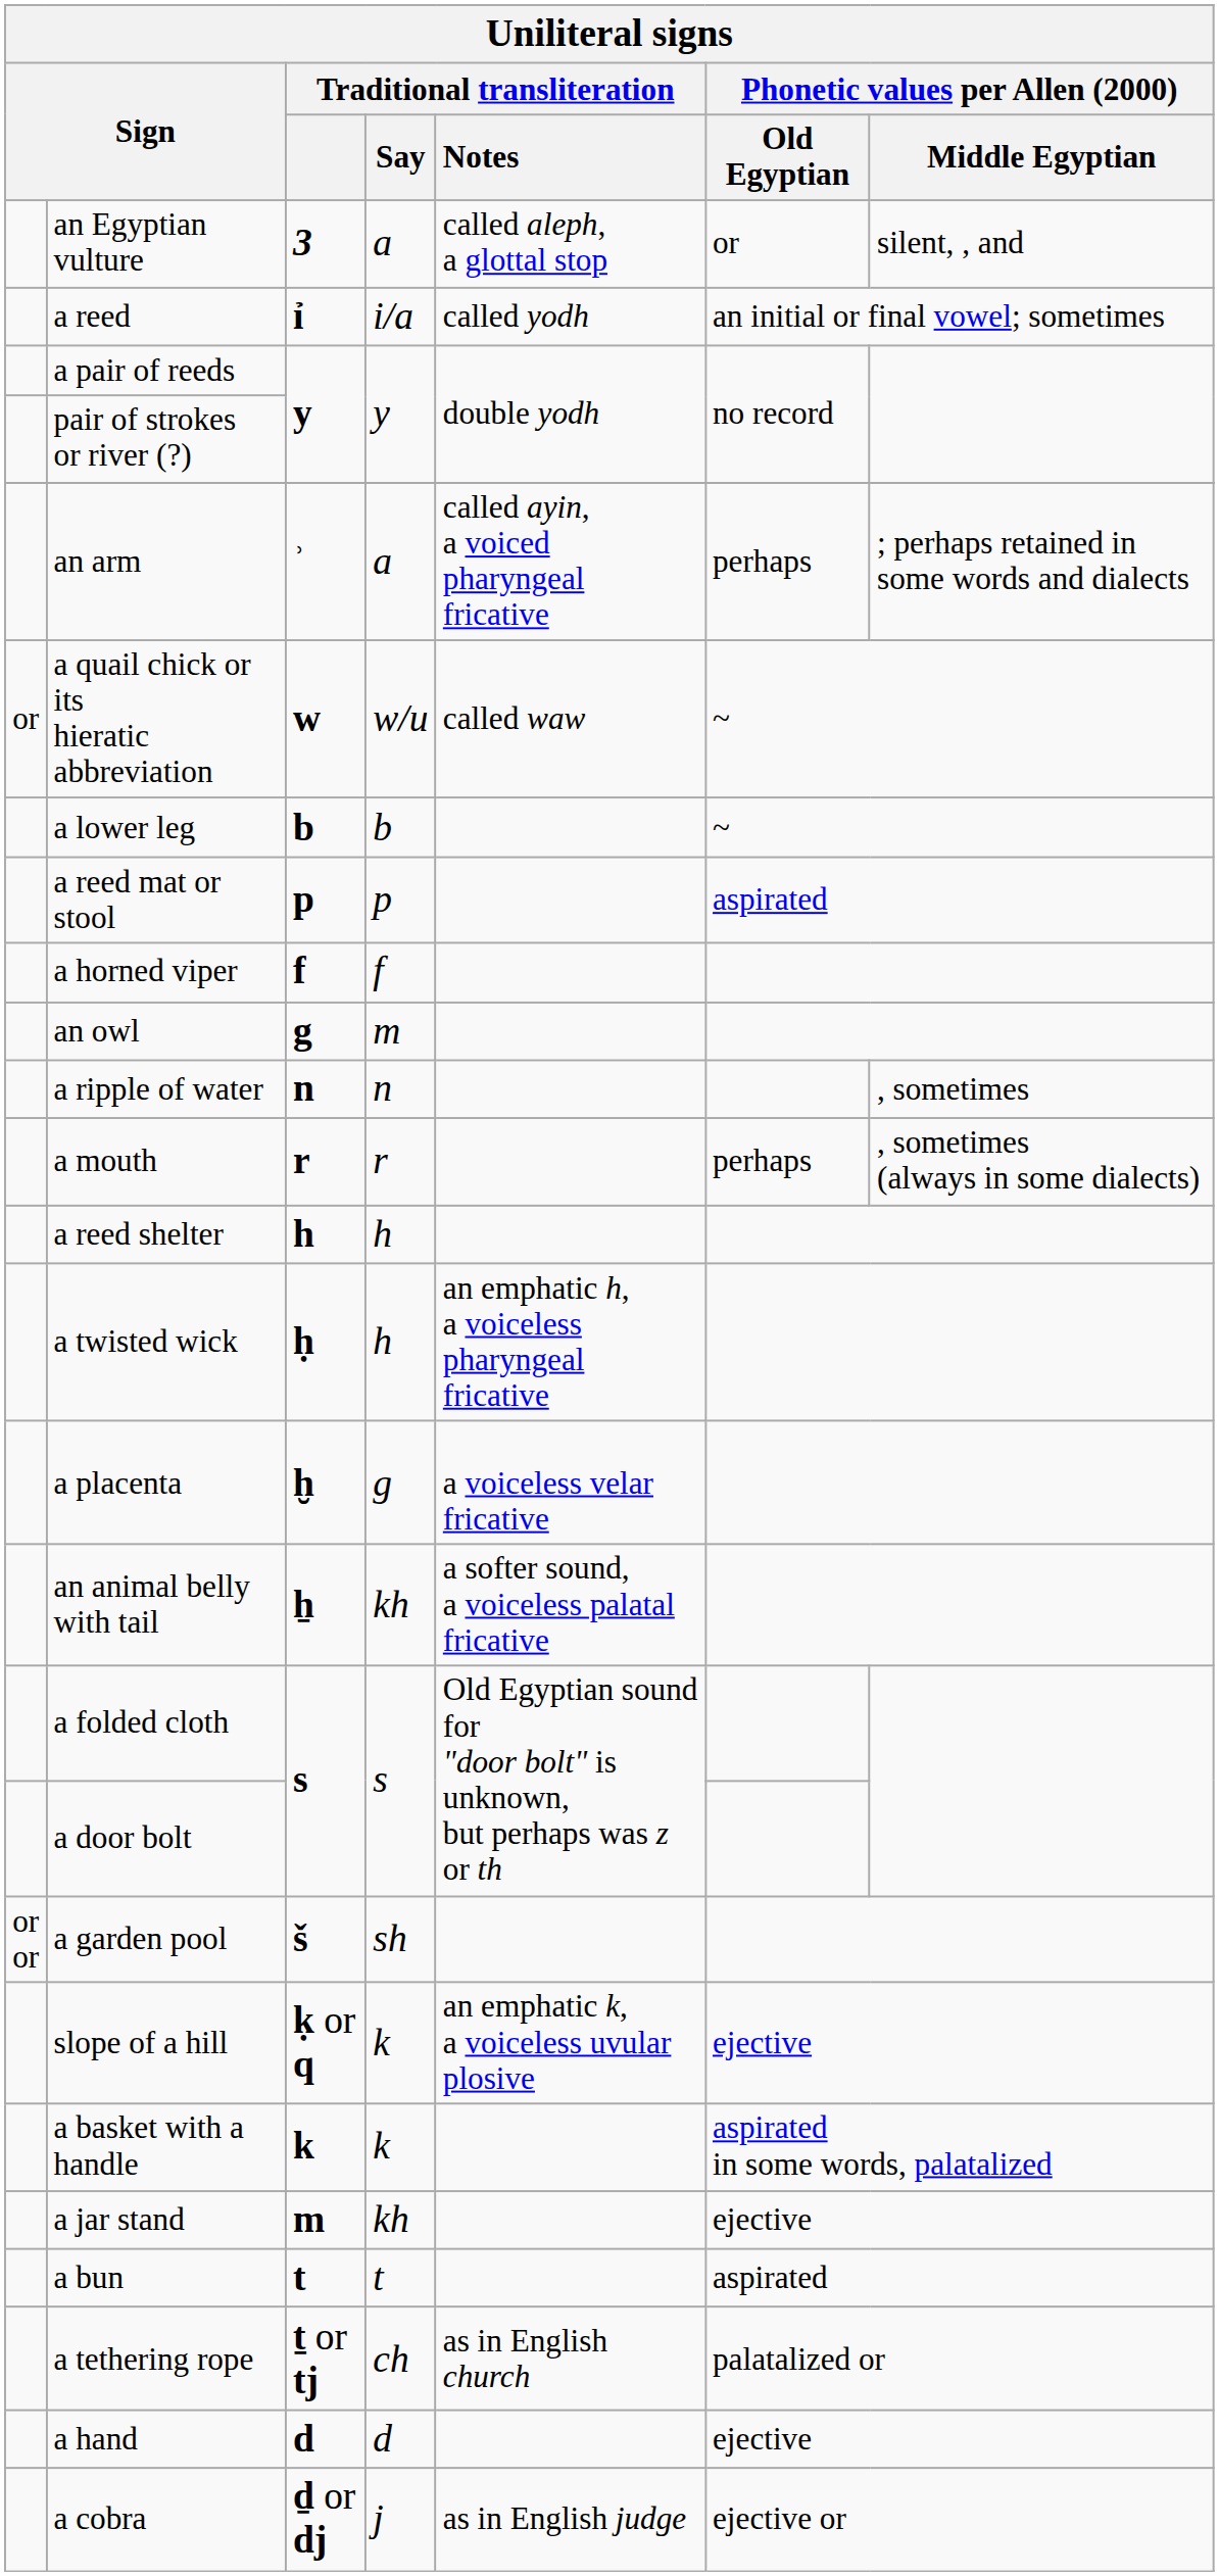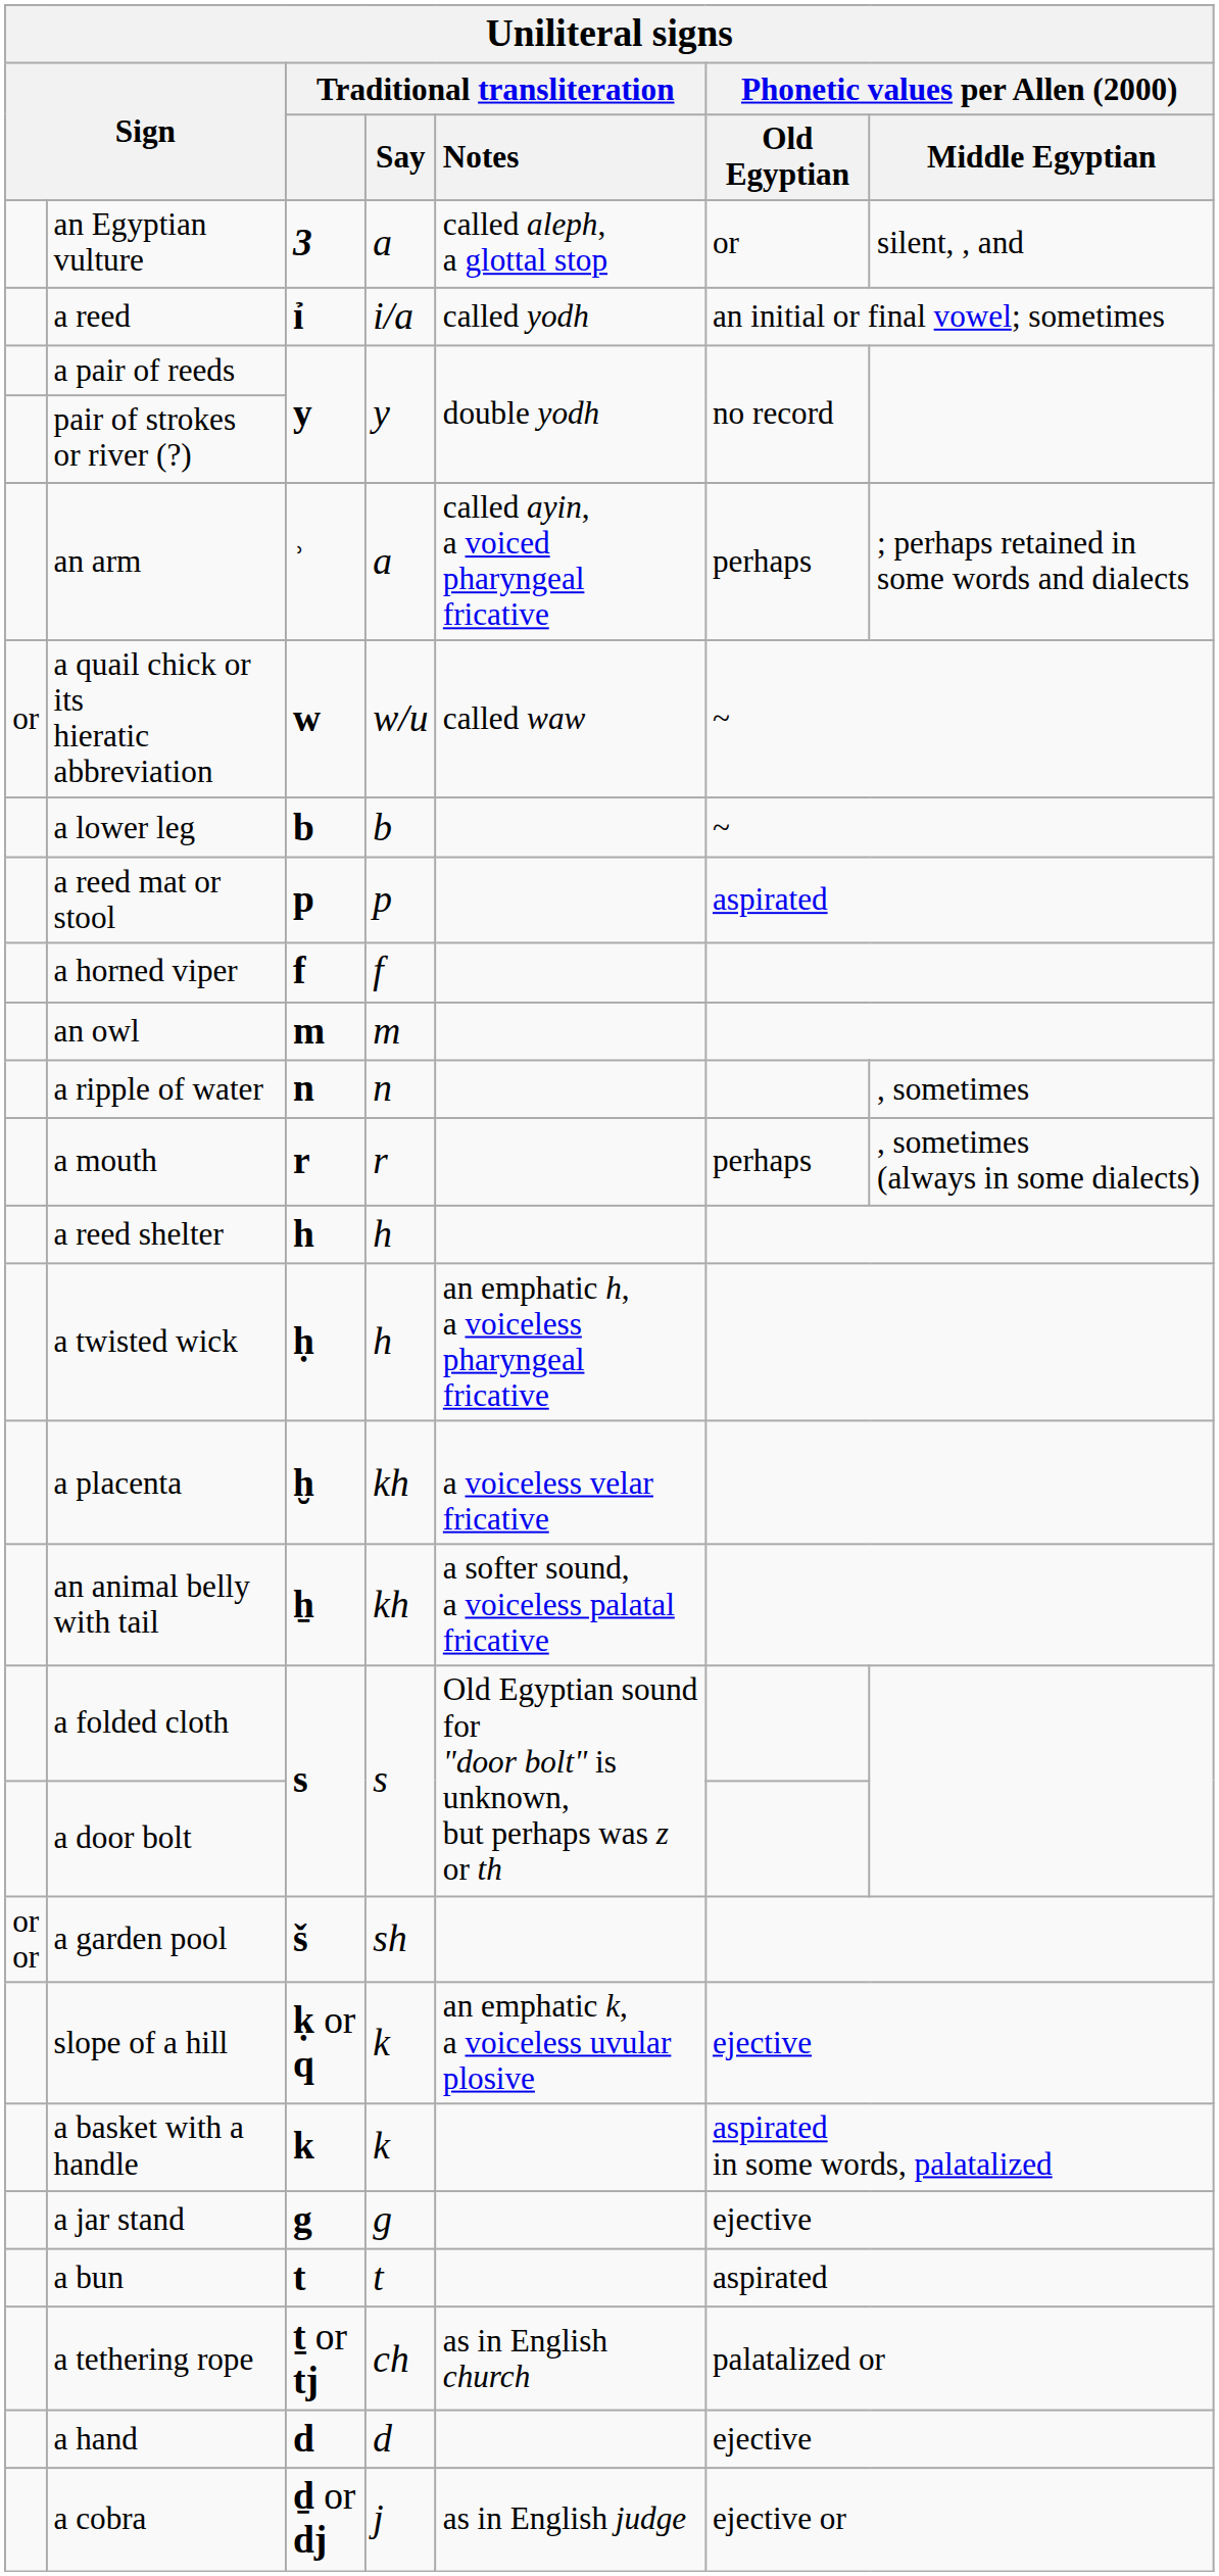 <table class="wikitable">
 <tr>
 <th colspan="7"><big>Uniliteral signs</big></th>
 </tr>
 <tr>
 <th rowspan="2" colspan="2">Sign</th>
 <th colspan="3">Traditional <a href='#'>transliteration</a></th>
 <th colspan="2"><a href='#'>Phonetic values</a> per Allen (2000)</th>
 </tr>
 <tr>
 <th> </th>
 <th>Say</th>
 <th style="text-align:left;">Notes</th>
 <th>Old Egyptian</th>
 <th>Middle Egyptian</th>
 </tr>
 <tr>
 <td></td>
 <td>an Egyptian vulture</td>
 <td><big><strong><em>3</em></strong></big></td>
 <td><big><em>a</em></big></td>
 <td style="text-align:left;">called <em>aleph</em>,<br>a <a href='#'>glottal stop</a></td>
 <td> or </td>
 <td>silent, , and </td>
 </tr>
 <tr>
 <td></td>
 <td>a reed</td>
 <td><big><strong>ỉ</strong></big></td>
 <td><big><em>i/a</em></big></td>
 <td style="text-align:left;">called <em>yodh</em></td>
 <td colspan="2">an initial or final <a href='#'>vowel</a>; sometimes </td>
 </tr>
 <tr>
 <td></td>
 <td>a pair of reeds</td>
 <td rowspan="2"><big><strong>y</strong></big></td>
 <td rowspan="2"><big><em>y</em></big></td>
 <td style="text-align:left;" rowspan="2">double <em>yodh</em></td>
 <td rowspan="2">no record</td>
 <td rowspan="2"></td>
 </tr>
 <tr>
 <td></td>
 <td>pair of strokes<br>or river (?)</td>
 </tr>
 <tr>
 </tr>
 <tr>
 <td></td>
 <td>an arm</td>
 <td><big><strong>ʾ</strong></big></td>
 <td><big><em>a</em></big></td>
 <td style="text-align:left;">called <em>ayin</em>,<br>a <a href='#'>voiced pharyngeal fricative</a></td>
 <td>perhaps </td>
 <td>;  perhaps retained in some words and dialects</td>
 </tr>
 <tr>
 <td> or </td>
 <td>a quail chick or its<br>hieratic abbreviation</td>
 <td><big><strong>w</strong></big></td>
 <td><big><em>w/u</em></big></td>
 <td style="text-align:left;">called <em>waw</em><br></td>
 <td colspan="2"> ~ </td>
 </tr>
 <tr>
 <td></td>
 <td>a lower leg</td>
 <td><big><strong>b</strong></big></td>
 <td><big><em>b</em></big></td>
 <td style="text-align:left;"> </td>
 <td colspan="2"> ~ </td>
 </tr>
 <tr>
 <td></td>
 <td>a reed mat or stool</td>
 <td><big><strong>p</strong></big></td>
 <td><big><em>p</em></big></td>
 <td style="text-align:left;"> </td>
 <td colspan="2"><a href='#'>aspirated</a> </td>
 </tr>
 <tr>
 <td></td>
 <td>a horned viper</td>
 <td><big><strong>f</strong></big></td>
 <td><big><em>f</em></big></td>
 <td style="text-align:left;"> </td>
 <td colspan="2"></td>
 </tr>
 <tr>
 <td></td>
 <td>an owl</td>
-<td><big><strong>g</strong></big></td>
+<td><big><strong>m</strong></big></td>
 <td><big><em>m</em></big></td>
 <td style="text-align:left;"> </td>
 <td colspan="2"></td>
 </tr>
 <tr>
 <td></td>
 <td>a ripple of water</td>
 <td><big><strong>n</strong></big></td>
 <td><big><em>n</em></big></td>
 <td style="text-align:left;"> </td>
 <td></td>
 <td>, sometimes </td>
 </tr>
 <tr>
 <td></td>
 <td>a mouth</td>
 <td><big><strong>r</strong></big></td>
 <td><big><em>r</em></big></td>
 <td style="text-align:left;"> </td>
 <td>perhaps </td>
 <td>, sometimes <br>(always  in some dialects)</td>
 </tr>
 <tr>
 <td></td>
 <td>a reed shelter</td>
 <td><big><strong>h</strong></big></td>
 <td><big><em>h</em></big></td>
 <td style="text-align:left;"> </td>
 <td colspan="2"></td>
 </tr>
 <tr>
 <td></td>
 <td>a twisted wick</td>
 <td><big><strong>ḥ</strong></big></td>
 <td><big><em>h</em></big></td>
 <td style="text-align:left;">an emphatic <em>h</em>,<br>a <a href='#'>voiceless pharyngeal fricative</a></td>
 <td colspan="2"></td>
 </tr>
 <tr>
 <td></td>
 <td>a placenta</td>
 <td><big><strong>ḫ</strong></big></td>
-<td><big><em>g</em></big></td>
+<td><big><em>kh</em></big></td>
 <td style="text-align:left;"><br>a <a href='#'>voiceless velar fricative</a></td>
 <td colspan="2"></td>
 </tr>
 <tr>
 <td></td>
 <td>an animal belly with tail</td>
 <td><big><strong>ẖ</strong></big></td>
 <td><big><em>kh</em></big></td>
 <td style="text-align:left;">a softer sound,<br>a <a href='#'>voiceless palatal fricative</a></td>
 <td colspan="2"></td>
 </tr>
 <tr>
 <td></td>
 <td>a folded cloth</td>
 <td rowspan="2"><big><strong>s</strong></big></td>
 <td rowspan="2"><big><em>s</em></big></td>
 <td style="text-align:left;" rowspan="2">Old Egyptian sound for<br><em>"door bolt"</em> is unknown,<br>but perhaps was <em>z</em> or <em>th</em></td>
 <td></td>
 <td rowspan="2"></td>
 </tr>
 <tr>
 <td></td>
 <td>a door bolt</td>
 <td></td>
 </tr>
 <tr>
 <td> or<br> or<br></td>
 <td>a garden pool</td>
 <td><big><strong>š</strong></big></td>
 <td><big><em>sh</em></big></td>
 <td style="text-align:left;"> </td>
 <td colspan="2"></td>
 </tr>
 <tr>
 <td></td>
 <td>slope of a hill</td>
 <td><big><strong>ḳ</strong> or <strong>q</strong></big></td>
 <td><big><em>k</em></big></td>
 <td style="text-align:left;">an emphatic <em>k</em>,<br>a <a href='#'>voiceless uvular plosive</a></td>
 <td colspan="2"><a href='#'>ejective</a> </td>
 </tr>
 <tr>
 <td></td>
 <td>a basket with a handle</td>
 <td><big><strong>k</strong></big></td>
 <td><big><em>k</em></big></td>
 <td style="text-align:left;"> </td>
 <td colspan="2"><a href='#'>aspirated</a> <br>in some words, <a href='#'>palatalized</a> </td>
 </tr>
 <tr>
 <td></td>
 <td>a jar stand</td>
-<td><big><strong>m</strong></big></td>
-<td><big><em>kh</em></big></td>
+<td><big><strong>g</strong></big></td>
+<td><big><em>g</em></big></td>
 <td style="text-align:left;"> </td>
 <td colspan="2">ejective </td>
 </tr>
 <tr>
 <td></td>
 <td>a bun</td>
 <td><big><strong>t</strong></big></td>
 <td><big><em>t</em></big></td>
 <td style="text-align:left;"> </td>
 <td colspan="2">aspirated </td>
 </tr>
 <tr>
 <td></td>
 <td>a tethering rope</td>
 <td><big><strong>ṯ</strong> or <strong>tj</strong></big></td>
 <td><big><em>ch</em></big></td>
 <td style="text-align:left;">as in English <em>church</em></td>
 <td colspan="2">palatalized  or </td>
 </tr>
 <tr>
 <td></td>
 <td>a hand</td>
 <td><big><strong>d</strong></big></td>
 <td><big><em>d</em></big></td>
 <td style="text-align:left;"> </td>
 <td colspan="2">ejective </td>
 </tr>
 <tr>
 <td></td>
 <td>a cobra</td>
 <td><big><strong>ḏ</strong> or <strong>dj</strong></big></td>
 <td><big><em>j</em></big></td>
 <td style="text-align:left;">as in English <em>judge</em></td>
 <td colspan="2">ejective  or </td>
 </tr>
 </table>
